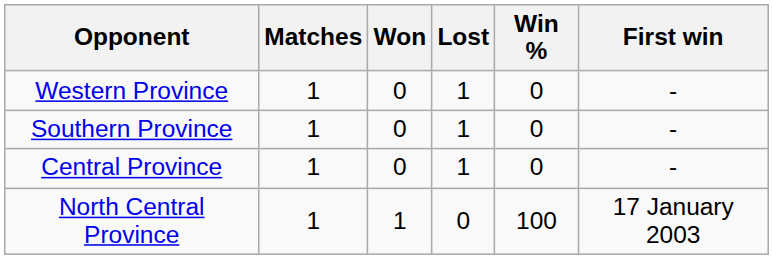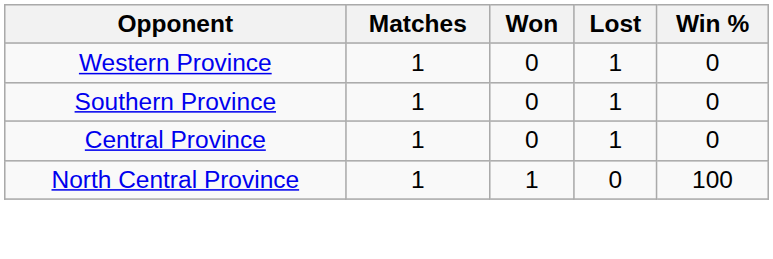 <table class="wikitable" style="text-align: center; width: 500px;">
 <tr>
 <th>Opponent</th>
 <th>Matches</th>
 <th>Won</th>
 <th>Lost</th>
 <th>Win %</th>
-<th>First win</th>
 </tr>
 <tr>
 <td><a href='#'>Western Province</a></td>
 <td>1</td>
 <td>0</td>
 <td>1</td>
 <td>0</td>
-<td>-</td>
 </tr>
 <tr>
 <td><a href='#'>Southern Province</a></td>
 <td>1</td>
 <td>0</td>
 <td>1</td>
 <td>0</td>
-<td>-</td>
 </tr>
 <tr>
 <td><a href='#'>Central Province</a></td>
 <td>1</td>
 <td>0</td>
 <td>1</td>
 <td>0</td>
-<td>-</td>
 </tr>
 <tr>
 <td><a href='#'>North Central Province</a></td>
 <td>1</td>
 <td>1</td>
 <td>0</td>
 <td>100</td>
-<td>17 January 2003</td>
 </tr>
 </table>
